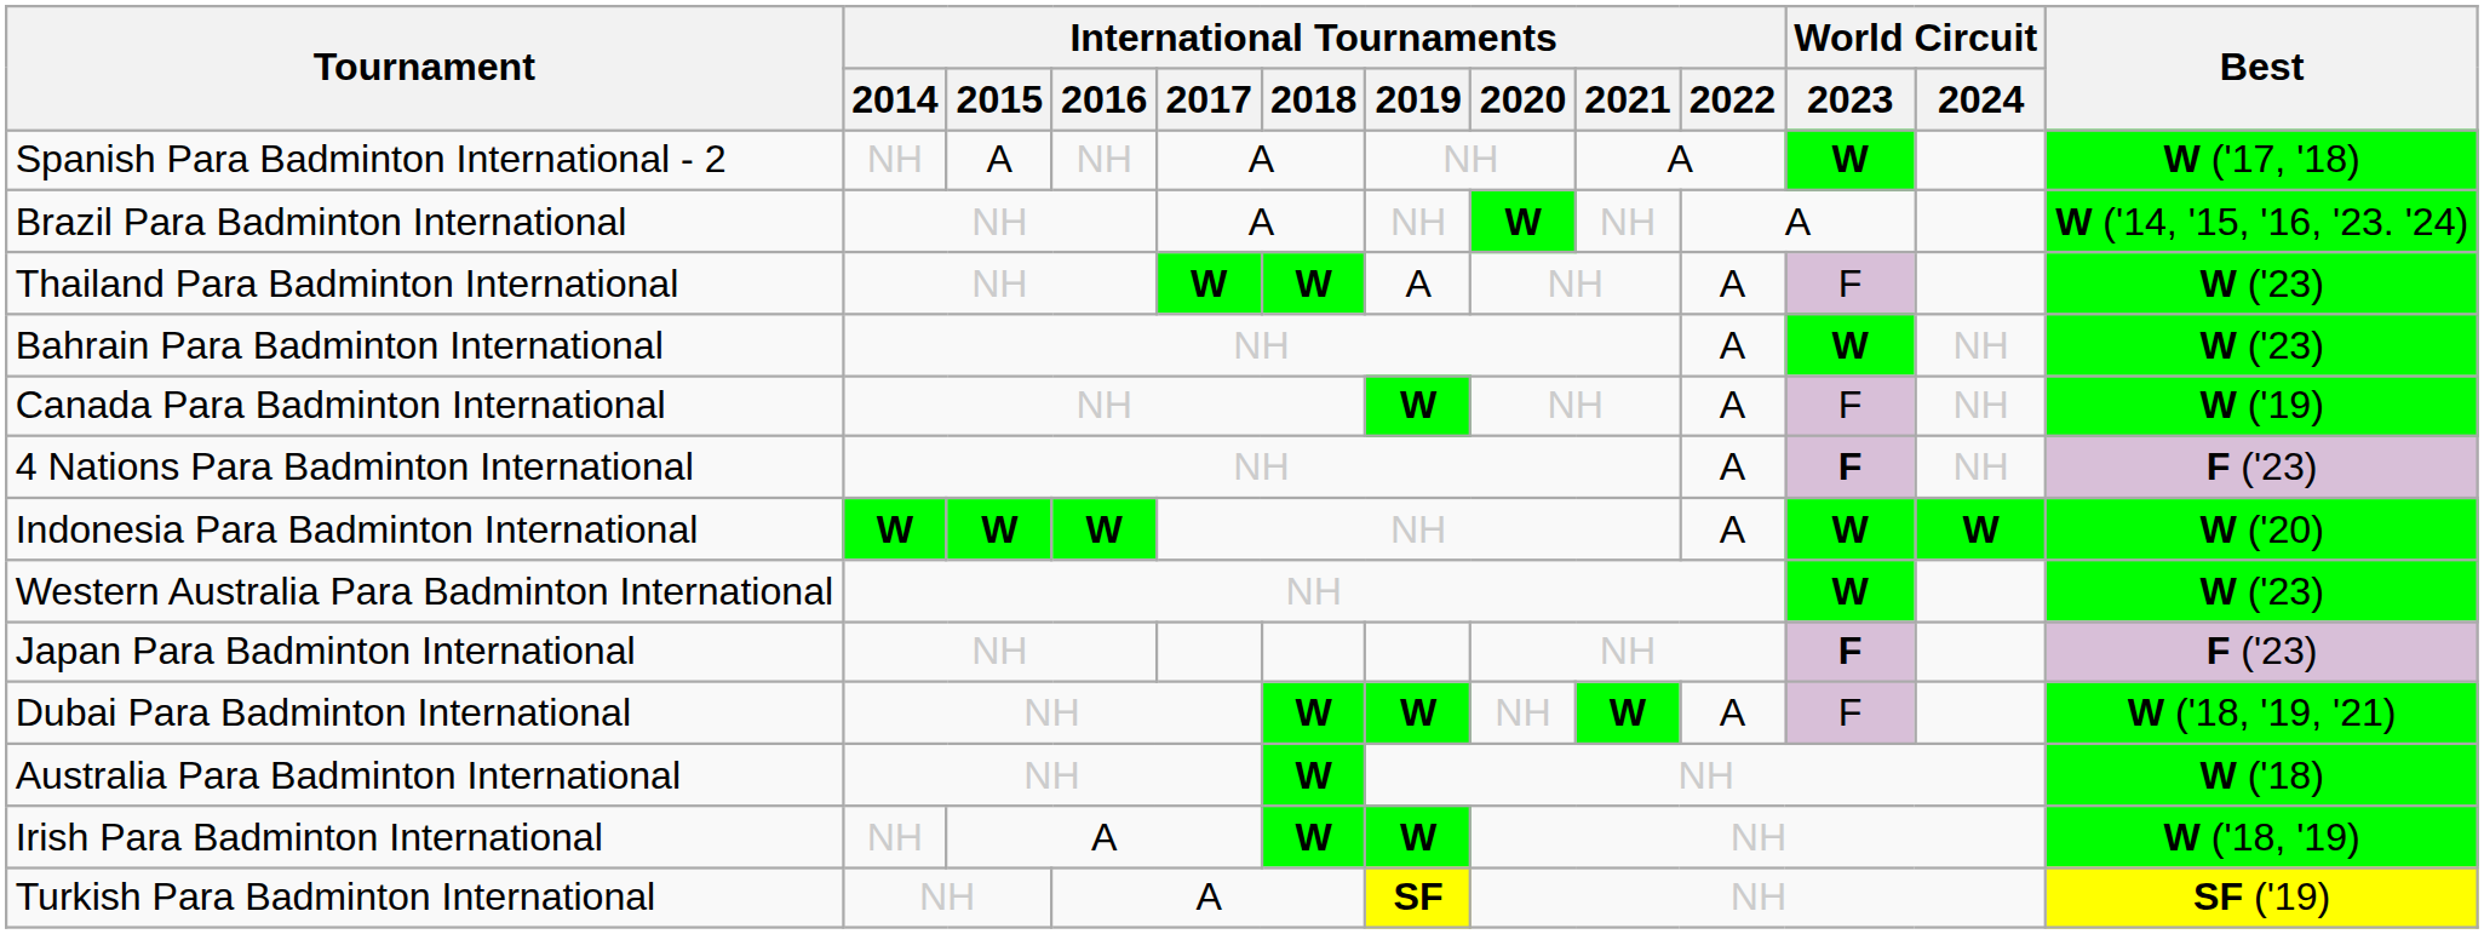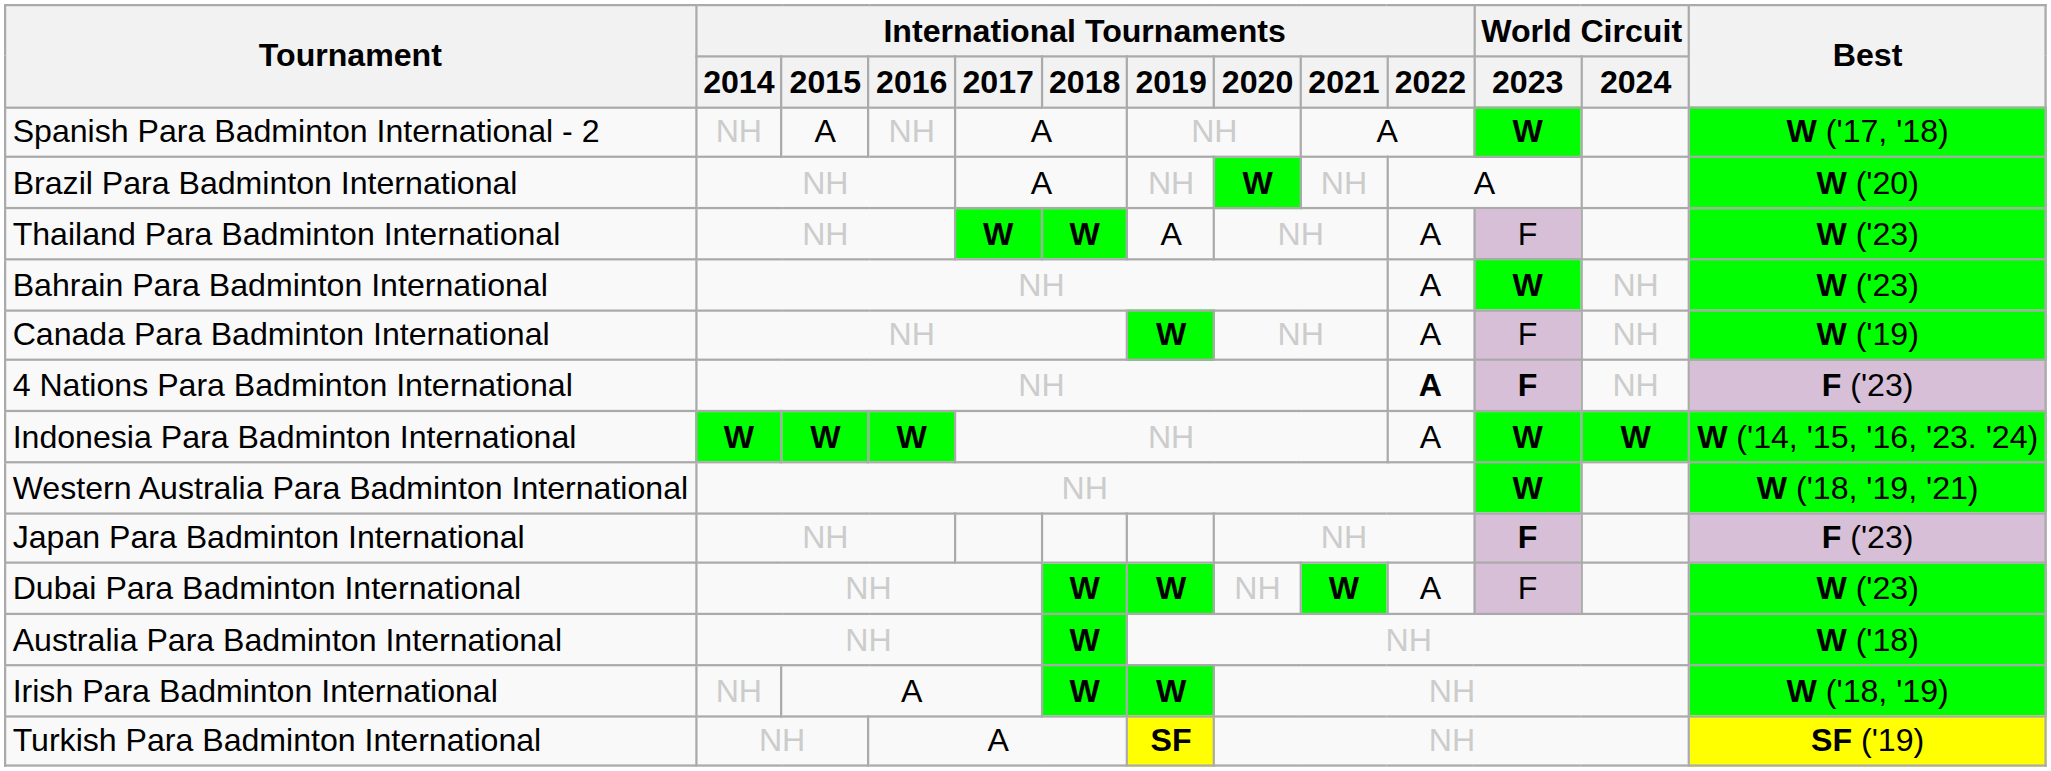 <table class="wikitable" style="font-size: 90%; text-align:center">
 <tr>
 <th rowspan="2">Tournament</th>
 <th colspan="9">International Tournaments</th>
 <th colspan="2">World Circuit</th>
 <th rowspan="2">Best</th>
 </tr>
 <tr>
 <th>2014</th>
 <th>2015</th>
 <th>2016</th>
 <th>2017</th>
 <th>2018</th>
 <th>2019</th>
 <th>2020</th>
 <th>2021</th>
 <th>2022</th>
 <th>2023</th>
 <th>2024</th>
 </tr>
 <tr>
 <td align=left>Spanish Para Badminton International - 2</td>
 <td 2014; style=color:#ccc>NH</td>
 <td 2015;>A</td>
 <td 2016; style=color:#ccc>NH</td>
 <td 2017; colspan="2">A</td>
 <td 2019; colspan="2" style=color:#ccc>NH</td>
 <td 2021; colspan="2">A</td>
 <td 2023; bgcolor=00FF00><strong>W</strong></td>
 <td 2024;></td>
 <td Best; bgcolor=00FF00><strong>W</strong> ('17, '18)</td>
 </tr>
 <tr>
 <td align=left>Brazil Para Badminton International</td>
 <td colspan="3" style=color:#ccc>NH</td>
 <td 2017; colspan="2">A</td>
 <td 2019; style=color:#ccc>NH</td>
 <td 2020; bgcolor=00FF00><strong>W</strong></td>
 <td 2021; style=color:#ccc>NH</td>
 <td 2022; colspan="2">A</td>
 <td 2024;></td>
-<td Best; bgcolor=00FF00><strong>W</strong> ('14, '15, '16, '23. '24)</td>
+<td Best; bgcolor=00FF00><strong>W</strong> ('20)</td>
 </tr>
 <tr>
 <td align=left>Thailand Para Badminton International</td>
 <td colspan="3" style=color:#ccc>NH</td>
 <td 2017; bgcolor=00FF00><strong>W</strong></td>
 <td 2018; bgcolor=00FF00><strong>W</strong></td>
 <td 2019;>A</td>
 <td colspan="2" style=color:#ccc>NH</td>
 <td 2022;>A</td>
 <td 2023; bgcolor=D8BFD8>F</td>
 <td 2024;></td>
 <td Best; bgcolor=00FF00><strong>W</strong> ('23)</td>
 </tr>
 <tr>
 <td align=left>Bahrain Para Badminton International</td>
 <td colspan="8" style=color:#ccc>NH</td>
 <td 2022;>A</td>
 <td 2023; bgcolor=00FF00><strong>W</strong></td>
 <td 2024; style=color:#ccc>NH</td>
 <td Best; bgcolor=00FF00><strong>W</strong> ('23)</td>
 </tr>
 <tr>
 <td align=left>Canada Para Badminton International</td>
 <td colspan="5" style=color:#ccc>NH</td>
 <td 2019; bgcolor=00FF00><strong>W</strong></td>
 <td colspan="2" style=color:#ccc>NH</td>
 <td 2022;>A</td>
 <td 2023; bgcolor=D8BFD8>F</td>
 <td 2024; style=color:#ccc>NH</td>
 <td bgcolor=00FF00><strong>W</strong> ('19)</td>
 </tr>
 <tr>
 <td align=left>4 Nations Para Badminton International</td>
 <td colspan="8" style=color:#ccc>NH</td>
-<td 2022;>A</td>
+<td 2022;><strong>A</strong></td>
 <td 2023; bgcolor=D8BFD8><strong>F</strong></td>
 <td 2024; style=color:#ccc>NH</td>
 <td bgcolor=D8BFD8><strong>F</strong> ('23)</td>
 </tr>
 <tr>
 <td align=left>Indonesia Para Badminton International</td>
 <td 2014; bgcolor=00FF00><strong>W</strong></td>
 <td 2015; bgcolor=00FF00><strong>W</strong></td>
 <td 2016; bgcolor=00FF00><strong>W</strong></td>
 <td colspan="5" style=color:#ccc>NH</td>
 <td 2022;>A</td>
 <td 2023; bgcolor=00FF00><strong>W</strong></td>
 <td 2024; bgcolor=00FF00><strong>W</strong></td>
-<td Best; bgcolor=00FF00><strong>W</strong> ('20)</td>
+<td Best; bgcolor=00FF00><strong>W</strong> ('14, '15, '16, '23. '24)</td>
 </tr>
 <tr>
 <td align=left>Western Australia Para Badminton International</td>
 <td colspan="9" style=color:#ccc>NH</td>
 <td 2023; bgcolor=00FF00><strong>W</strong></td>
 <td></td>
-<td Best; bgcolor=00FF00><strong>W</strong> ('23)</td>
+<td Best; bgcolor=00FF00><strong>W</strong> ('18, '19, '21)</td>
 </tr>
 <tr>
 <td align=left>Japan Para Badminton International</td>
 <td colspan="3" style=color:#ccc>NH</td>
 <td 2017;></td>
 <td 2018;></td>
 <td 2019;></td>
 <td colspan="3" style=color:#ccc>NH</td>
 <td 2023; bgcolor=D8BFD8><strong>F</strong></td>
 <td></td>
 <td bgcolor=D8BFD8><strong>F</strong> ('23)</td>
 </tr>
 <tr>
 <td align=left>Dubai Para Badminton International</td>
 <td colspan="4" style=color:#ccc>NH</td>
 <td 2018; bgcolor=00FF00><strong>W</strong></td>
 <td 2019; bgcolor=00FF00><strong>W</strong></td>
 <td 2020; style=color:#ccc>NH</td>
 <td 2021; bgcolor=00FF00><strong>W</strong></td>
 <td 2022;>A</td>
 <td 2023; bgcolor=D8BFD8>F</td>
 <td></td>
-<td Best; bgcolor=00FF00><strong>W</strong> ('18, '19, '21)</td>
+<td Best; bgcolor=00FF00><strong>W</strong> ('23)</td>
 </tr>
 <tr>
 <td align=left>Australia Para Badminton International</td>
 <td colspan="4" style=color:#ccc>NH</td>
 <td 2018; bgcolor=00FF00><strong>W</strong></td>
 <td colspan="6" style=color:#ccc>NH</td>
 <td Best; bgcolor=00FF00><strong>W</strong> ('18)</td>
 </tr>
 <tr>
 <td align=left>Irish Para Badminton International</td>
 <td 2014; style=color:#ccc>NH</td>
 <td 2015; colspan="3">A</td>
 <td 2018; bgcolor=00FF00><strong>W</strong></td>
 <td 2019; bgcolor=00FF00><strong>W</strong></td>
 <td 2020; colspan="5" style=color:#ccc>NH</td>
 <td Best; bgcolor=00FF00><strong>W</strong> ('18, '19)</td>
 </tr>
 <tr>
 <td align=left>Turkish Para Badminton International</td>
 <td 2014; colspan="2" style=color:#ccc>NH</td>
 <td 2016; colspan="3">A</td>
 <td 2019; bgcolor=FFFF00><strong>SF</strong></td>
 <td 2020; colspan="5" style=color:#ccc>NH</td>
 <td Best; bgcolor=FFFF00><strong>SF</strong> ('19)</td>
 </tr>
 </table>
